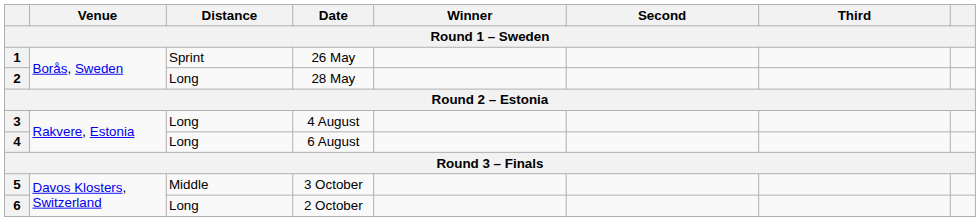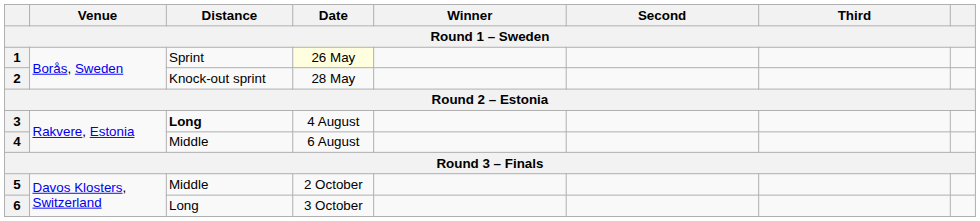 <table class="wikitable" style="font-size: 90%">
 <tr>
 <th width="20"></th>
 <th width="140">Venue</th>
 <th width="130">Distance</th>
 <th width="80">Date</th>
 <th width="200">Winner</th>
 <th width="200">Second</th>
 <th width="200">Third</th>
 <th width="20"></th>
 </tr>
 <tr>
 <th colspan="8">Round 1 – Sweden</th>
 </tr>
 <tr>
 <th>1</th>
 <td rowspan=2> <a href='#'>Borås</a>, <a href='#'>Sweden</a></td>
 <td>Sprint</td>
-<td align=center>26 May</td>
+<td align=center style="background: lightyellow;">26 May</td>
 <td></td>
 <td></td>
 <td><br></td>
 <td></td>
 </tr>
 <tr>
 <th>2</th>
-<td>Long</td>
+<td>Knock-out sprint</td>
 <td align=center>28 May</td>
 <td></td>
 <td></td>
 <td></td>
 <td></td>
 </tr>
 <tr>
 <th colspan="8">Round 2 – Estonia</th>
 </tr>
 <tr>
 <th>3</th>
 <td rowspan=2> <a href='#'>Rakvere</a>, <a href='#'>Estonia</a></td>
-<td>Long</td>
+<td><strong>Long</strong></td>
 <td align=center>4 August</td>
 <td></td>
 <td></td>
 <td></td>
 <td></td>
 </tr>
 <tr>
 <th>4</th>
-<td>Long</td>
+<td>Middle</td>
 <td align=center>6 August</td>
 <td></td>
 <td></td>
 <td></td>
 <td></td>
 </tr>
 <tr>
 <th colspan="8">Round 3 – Finals</th>
 </tr>
 <tr>
 <th>5</th>
 <td rowspan=2> <a href='#'>Davos Klosters</a>, <a href='#'>Switzerland</a></td>
 <td>Middle</td>
-<td align=center>3 October</td>
+<td align=center>2 October</td>
 <td></td>
 <td></td>
 <td></td>
 <td></td>
 </tr>
 <tr>
 <th>6</th>
 <td>Long</td>
-<td align=center>2 October</td>
+<td align=center>3 October</td>
 <td></td>
 <td></td>
 <td></td>
 <td></td>
 </tr>
 </table>
